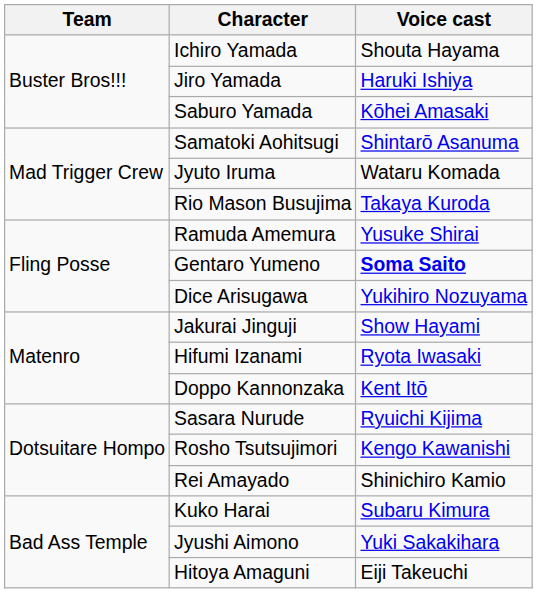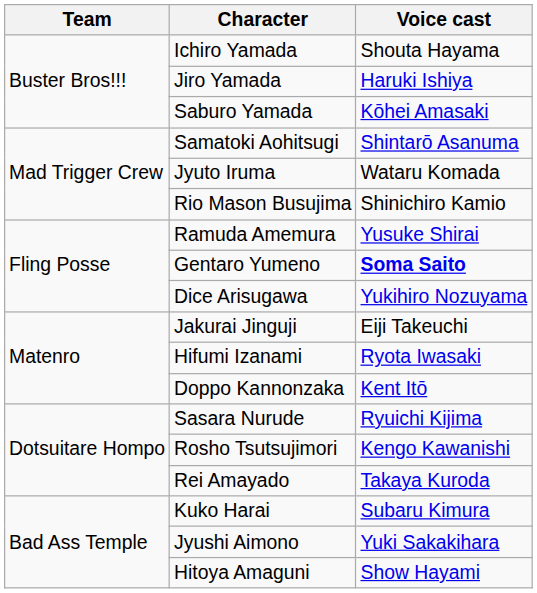 <table class="wikitable sortable">
 <tr>
 <th>Team</th>
 <th>Character</th>
 <th>Voice cast</th>
 </tr>
 <tr>
 <td rowspan="3">Buster Bros!!!</td>
 <td>Ichiro Yamada</td>
 <td>Shouta Hayama</td>
 </tr>
 <tr>
 <td>Jiro Yamada</td>
 <td><a href='#'>Haruki Ishiya</a></td>
 </tr>
 <tr>
 <td>Saburo Yamada</td>
 <td><a href='#'>Kōhei Amasaki</a></td>
 </tr>
 <tr>
 <td rowspan="3">Mad Trigger Crew</td>
 <td>Samatoki Aohitsugi</td>
 <td><a href='#'>Shintarō Asanuma</a></td>
 </tr>
 <tr>
 <td>Jyuto Iruma</td>
 <td>Wataru Komada</td>
 </tr>
 <tr>
 <td>Rio Mason Busujima</td>
-<td><a href='#'>Takaya Kuroda</a></td>
+<td>Shinichiro Kamio</td>
 </tr>
 <tr>
 <td rowspan="3">Fling Posse</td>
 <td>Ramuda Amemura</td>
 <td><a href='#'>Yusuke Shirai</a></td>
 </tr>
 <tr>
 <td>Gentaro Yumeno</td>
 <td><strong><a href='#'>Soma Saito</a></strong></td>
 </tr>
 <tr>
 <td>Dice Arisugawa</td>
 <td><a href='#'>Yukihiro Nozuyama</a></td>
 </tr>
 <tr>
 <td rowspan="3">Matenro</td>
 <td>Jakurai Jinguji</td>
-<td><a href='#'>Show Hayami</a></td>
+<td>Eiji Takeuchi</td>
 </tr>
 <tr>
 <td>Hifumi Izanami</td>
 <td><a href='#'>Ryota Iwasaki</a></td>
 </tr>
 <tr>
 <td>Doppo Kannonzaka</td>
 <td><a href='#'>Kent Itō</a></td>
 </tr>
 <tr>
 <td rowspan="3">Dotsuitare Hompo</td>
 <td>Sasara Nurude</td>
 <td><a href='#'>Ryuichi Kijima</a></td>
 </tr>
 <tr>
 <td>Rosho Tsutsujimori</td>
 <td><a href='#'>Kengo Kawanishi</a></td>
 </tr>
 <tr>
 <td>Rei Amayado</td>
-<td>Shinichiro Kamio</td>
+<td><a href='#'>Takaya Kuroda</a></td>
 </tr>
 <tr>
 <td rowspan="3">Bad Ass Temple</td>
 <td>Kuko Harai</td>
 <td><a href='#'>Subaru Kimura</a></td>
 </tr>
 <tr>
 <td>Jyushi Aimono</td>
 <td><a href='#'>Yuki Sakakihara</a></td>
 </tr>
 <tr>
 <td>Hitoya Amaguni</td>
-<td>Eiji Takeuchi</td>
+<td><a href='#'>Show Hayami</a></td>
 </tr>
 </table>
